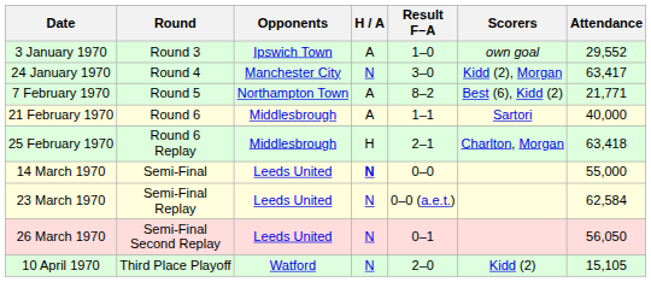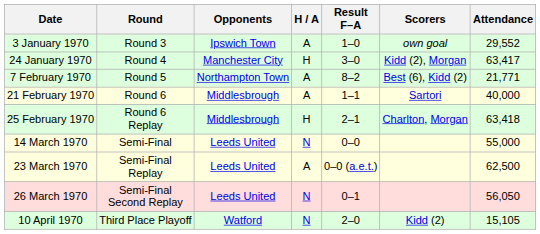 <table class="wikitable" style="text-align:center">
 <tr>
 <th>Date</th>
 <th>Round</th>
 <th>Opponents</th>
 <th>H / A</th>
 <th>Result<br>F–A</th>
 <th>Scorers</th>
 <th>Attendance</th>
 </tr>
 <tr bgcolor="#ddffdd">
 <td>3 January 1970</td>
 <td>Round 3</td>
 <td><a href='#'>Ipswich Town</a></td>
 <td>A</td>
 <td>1–0</td>
 <td><em>own goal</em></td>
 <td>29,552</td>
 </tr>
 <tr bgcolor="#ddffdd">
 <td>24 January 1970</td>
 <td>Round 4</td>
 <td><a href='#'>Manchester City</a></td>
-<td><a href='#'>N</a></td>
+<td>H</td>
 <td>3–0</td>
 <td><a href='#'>Kidd</a> (2), <a href='#'>Morgan</a></td>
 <td>63,417</td>
 </tr>
 <tr bgcolor="#ddffdd">
 <td>7 February 1970</td>
 <td>Round 5</td>
 <td><a href='#'>Northampton Town</a></td>
 <td>A</td>
 <td>8–2</td>
 <td><a href='#'>Best</a> (6), <a href='#'>Kidd</a> (2)</td>
 <td>21,771</td>
 </tr>
 <tr bgcolor="#ffffdd">
 <td>21 February 1970</td>
 <td>Round 6</td>
 <td><a href='#'>Middlesbrough</a></td>
 <td>A</td>
 <td>1–1</td>
 <td><a href='#'>Sartori</a></td>
 <td>40,000</td>
 </tr>
 <tr bgcolor="#ddffdd">
 <td>25 February 1970</td>
 <td>Round 6<br>Replay</td>
 <td><a href='#'>Middlesbrough</a></td>
 <td>H</td>
 <td>2–1</td>
 <td><a href='#'>Charlton</a>, <a href='#'>Morgan</a></td>
 <td>63,418</td>
 </tr>
 <tr bgcolor="#ffffdd">
 <td>14 March 1970</td>
 <td>Semi-Final</td>
 <td><a href='#'>Leeds United</a></td>
-<td><strong><a href='#'>N</a></strong></td>
+<td><a href='#'>N</a></td>
 <td>0–0</td>
 <td></td>
 <td>55,000</td>
 </tr>
 <tr bgcolor="#ffffdd">
 <td>23 March 1970</td>
 <td>Semi-Final<br>Replay</td>
 <td><a href='#'>Leeds United</a></td>
-<td><a href='#'>N</a></td>
+<td>A</td>
 <td>0–0 (<a href='#'>a.e.t.</a>)</td>
 <td></td>
-<td>62,584</td>
+<td>62,500</td>
 </tr>
 <tr bgcolor="#ffdddd">
 <td>26 March 1970</td>
 <td>Semi-Final<br>Second Replay</td>
 <td><a href='#'>Leeds United</a></td>
 <td><a href='#'>N</a></td>
 <td>0–1</td>
 <td></td>
 <td>56,050</td>
 </tr>
 <tr bgcolor="#ddffdd">
 <td>10 April 1970</td>
 <td>Third Place Playoff</td>
 <td><a href='#'>Watford</a></td>
 <td><a href='#'>N</a></td>
 <td>2–0</td>
 <td><a href='#'>Kidd</a> (2)</td>
 <td>15,105</td>
 </tr>
 </table>
